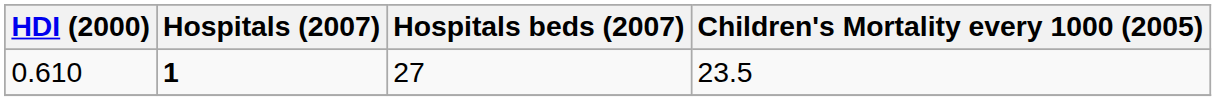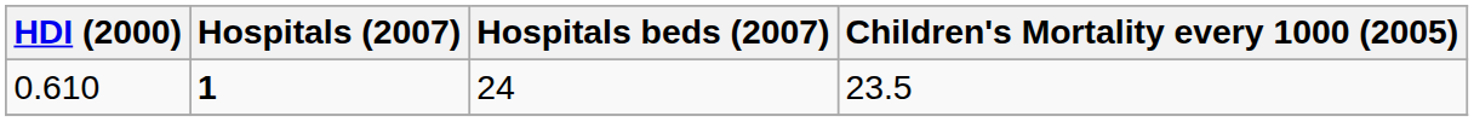 <table class="wikitable" border="1">
 <tr>
 <th><a href='#'>HDI</a> (2000)</th>
 <th>Hospitals (2007)</th>
 <th>Hospitals beds (2007)</th>
 <th>Children's Mortality every 1000 (2005)</th>
 </tr>
 <tr>
 <td>0.610</td>
 <td><strong>1</strong></td>
-<td>27</td>
+<td>24</td>
 <td>23.5</td>
 </tr>
 <tr>
 </tr>
 </table>
